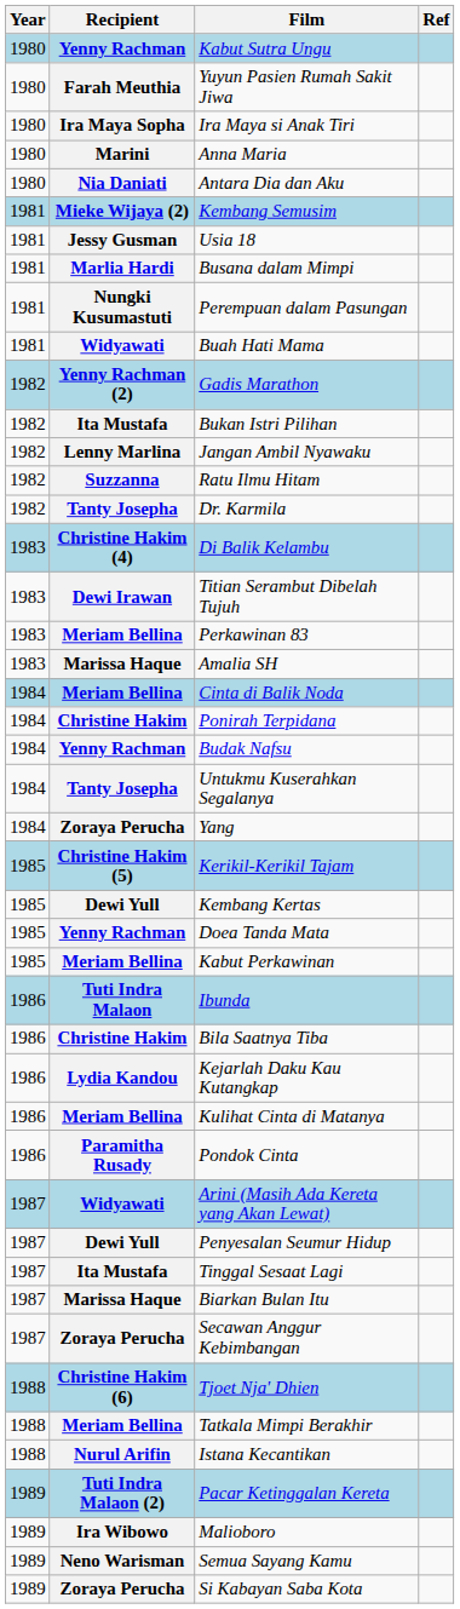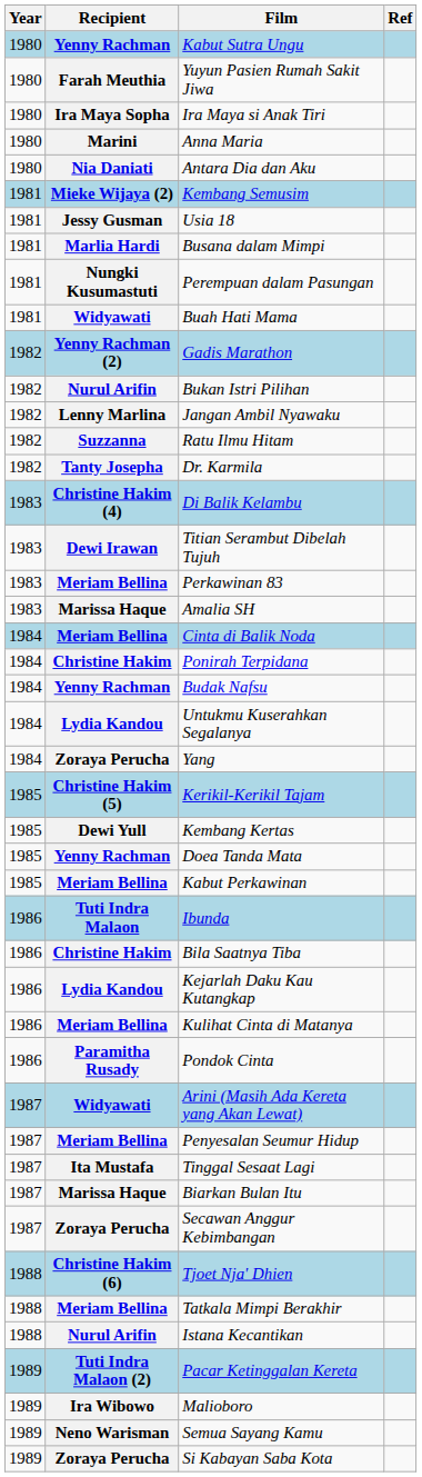 <table class="wikitable plainrowheaders sortable" style="width: 64%;">
 <tr>
 <th scope="col">Year</th>
 <th scope="col">Recipient</th>
 <th scope="col">Film</th>
 <th scope="col" class="unsortable">Ref</th>
 </tr>
 <tr>
 <td style="background:lightblue;">1980</td>
 <th scope="row" style="background:lightblue;"><a href='#'>Yenny Rachman</a></th>
 <td style="background:lightblue;"><em><a href='#'>Kabut Sutra Ungu</a></em></td>
 <td style="background:lightblue;"></td>
 </tr>
 <tr>
 <td>1980</td>
 <th scope="row">Farah Meuthia</th>
 <td><em>Yuyun Pasien Rumah Sakit Jiwa</em></td>
 <td></td>
 </tr>
 <tr>
 <td>1980</td>
 <th scope="row">Ira Maya Sopha</th>
 <td><em>Ira Maya si Anak Tiri</em></td>
 <td></td>
 </tr>
 <tr>
 <td>1980</td>
 <th scope="row">Marini</th>
 <td><em>Anna Maria</em></td>
 <td></td>
 </tr>
 <tr>
 <td>1980</td>
 <th scope="row"><a href='#'>Nia Daniati</a></th>
 <td><em>Antara Dia dan Aku</em></td>
 <td></td>
 </tr>
 <tr>
 <td style="background:lightblue;">1981</td>
 <th scope="row" style="background:lightblue;"><a href='#'>Mieke Wijaya</a> (2)</th>
 <td style="background:lightblue;"><em><a href='#'>Kembang Semusim</a></em></td>
 <td style="background:lightblue;"></td>
 </tr>
 <tr>
 <td>1981</td>
 <th scope="row">Jessy Gusman</th>
 <td><em>Usia 18</em></td>
 <td></td>
 </tr>
 <tr>
 <td>1981</td>
 <th scope="row"><a href='#'>Marlia Hardi</a></th>
 <td><em>Busana dalam Mimpi</em></td>
 <td></td>
 </tr>
 <tr>
 <td>1981</td>
 <th scope="row">Nungki Kusumastuti</th>
 <td><em>Perempuan dalam Pasungan</em></td>
 <td></td>
 </tr>
 <tr>
 <td>1981</td>
 <th scope="row"><a href='#'>Widyawati</a></th>
 <td><em>Buah Hati Mama</em></td>
 <td></td>
 </tr>
 <tr>
 <td style="background:lightblue;">1982</td>
 <th scope="row" style="background:lightblue;"><a href='#'>Yenny Rachman</a> (2)</th>
 <td style="background:lightblue;"><em><a href='#'>Gadis Marathon</a></em></td>
 <td style="background:lightblue;"></td>
 </tr>
 <tr>
 <td>1982</td>
-<th scope="row">Ita Mustafa</th>
+<th scope="row"><a href='#'>Nurul Arifin</a></th>
 <td><em>Bukan Istri Pilihan</em></td>
 <td></td>
 </tr>
 <tr>
 <td>1982</td>
 <th scope="row">Lenny Marlina</th>
 <td><em>Jangan Ambil Nyawaku</em></td>
 <td></td>
 </tr>
 <tr>
 <td>1982</td>
 <th scope="row"><a href='#'>Suzzanna</a></th>
 <td><em>Ratu Ilmu Hitam</em></td>
 <td></td>
 </tr>
 <tr>
 <td>1982</td>
 <th scope="row"><a href='#'>Tanty Josepha</a></th>
 <td><em>Dr. Karmila</em></td>
 <td></td>
 </tr>
 <tr>
 <td style="background:lightblue;">1983</td>
 <th scope="row" style="background:lightblue;"><a href='#'>Christine Hakim</a> (4)</th>
 <td style="background:lightblue;"><em><a href='#'>Di Balik Kelambu</a></em></td>
 <td style="background:lightblue;"></td>
 </tr>
 <tr>
 <td>1983</td>
 <th scope="row"><a href='#'>Dewi Irawan</a></th>
 <td><em>Titian Serambut Dibelah Tujuh</em></td>
 <td></td>
 </tr>
 <tr>
 <td>1983</td>
 <th scope="row"><a href='#'>Meriam Bellina</a></th>
 <td><em>Perkawinan 83</em></td>
 <td></td>
 </tr>
 <tr>
 <td>1983</td>
 <th scope="row">Marissa Haque</th>
 <td><em>Amalia SH</em></td>
 <td></td>
 </tr>
 <tr>
 <td style="background:lightblue;">1984</td>
 <th scope="row" style="background:lightblue;"><a href='#'>Meriam Bellina</a></th>
 <td style="background:lightblue;"><em><a href='#'>Cinta di Balik Noda</a></em></td>
 <td style="background:lightblue;"></td>
 </tr>
 <tr>
 <td>1984</td>
 <th scope="row"><a href='#'>Christine Hakim</a></th>
 <td><em><a href='#'>Ponirah Terpidana</a></em></td>
 <td></td>
 </tr>
 <tr>
 <td>1984</td>
 <th scope="row"><a href='#'>Yenny Rachman</a></th>
 <td><em><a href='#'>Budak Nafsu</a></em></td>
 <td></td>
 </tr>
 <tr>
 <td>1984</td>
-<th scope="row"><a href='#'>Tanty Josepha</a></th>
+<th scope="row"><a href='#'>Lydia Kandou</a></th>
 <td><em>Untukmu Kuserahkan Segalanya</em></td>
 <td></td>
 </tr>
 <tr>
 <td>1984</td>
 <th scope="row">Zoraya Perucha</th>
 <td><em>Yang</em></td>
 <td></td>
 </tr>
 <tr>
 <td style="background:lightblue;">1985</td>
 <th scope="row" style="background:lightblue;"><a href='#'>Christine Hakim</a> (5)</th>
 <td style="background:lightblue;"><em><a href='#'>Kerikil-Kerikil Tajam</a></em></td>
 <td style="background:lightblue;"></td>
 </tr>
 <tr>
 <td>1985</td>
 <th scope="row">Dewi Yull</th>
 <td><em>Kembang Kertas</em></td>
 <td></td>
 </tr>
 <tr>
 <td>1985</td>
 <th scope="row"><a href='#'>Yenny Rachman</a></th>
 <td><em>Doea Tanda Mata</em></td>
 <td></td>
 </tr>
 <tr>
 <td>1985</td>
 <th scope="row"><a href='#'>Meriam Bellina</a></th>
 <td><em>Kabut Perkawinan</em></td>
 <td></td>
 </tr>
 <tr>
 <td style="background:lightblue;">1986</td>
 <th scope="row" style="background:lightblue;"><a href='#'>Tuti Indra Malaon</a></th>
 <td style="background:lightblue;"><em><a href='#'>Ibunda</a></em></td>
 <td style="background:lightblue;"></td>
 </tr>
 <tr>
 <td>1986</td>
 <th scope="row"><a href='#'>Christine Hakim</a></th>
 <td><em>Bila Saatnya Tiba</em></td>
 <td></td>
 </tr>
 <tr>
 <td>1986</td>
 <th scope="row"><a href='#'>Lydia Kandou</a></th>
 <td><em>Kejarlah Daku Kau Kutangkap</em></td>
 <td></td>
 </tr>
 <tr>
 <td>1986</td>
 <th scope="row"><a href='#'>Meriam Bellina</a></th>
 <td><em>Kulihat Cinta di Matanya</em></td>
 <td></td>
 </tr>
 <tr>
 <td>1986</td>
 <th scope="row"><a href='#'>Paramitha Rusady</a></th>
 <td><em>Pondok Cinta</em></td>
 <td></td>
 </tr>
 <tr>
 <td style="background:lightblue;">1987</td>
 <th scope="row" style="background:lightblue;"><a href='#'>Widyawati</a></th>
 <td style="background:lightblue;"><em><a href='#'>Arini (Masih Ada Kereta yang Akan Lewat)</a></em></td>
 <td style="background:lightblue;"></td>
 </tr>
 <tr>
 <td>1987</td>
-<th scope="row">Dewi Yull</th>
+<th scope="row"><a href='#'>Meriam Bellina</a></th>
 <td><em>Penyesalan Seumur Hidup</em></td>
 <td></td>
 </tr>
 <tr>
 <td>1987</td>
 <th scope="row">Ita Mustafa</th>
 <td><em>Tinggal Sesaat Lagi</em></td>
 <td></td>
 </tr>
 <tr>
 <td>1987</td>
 <th scope="row">Marissa Haque</th>
 <td><em>Biarkan Bulan Itu</em></td>
 <td></td>
 </tr>
 <tr>
 <td>1987</td>
 <th scope="row">Zoraya Perucha</th>
 <td><em>Secawan Anggur Kebimbangan</em></td>
 <td></td>
 </tr>
 <tr>
 <td style="background:lightblue;">1988</td>
 <th scope="row" style="background:lightblue;"><a href='#'>Christine Hakim</a> (6)</th>
 <td style="background:lightblue;"><em><a href='#'>Tjoet Nja' Dhien</a></em></td>
 <td style="background:lightblue;"></td>
 </tr>
 <tr>
 <td>1988</td>
 <th scope="row"><a href='#'>Meriam Bellina</a></th>
 <td><em>Tatkala Mimpi Berakhir</em></td>
 <td></td>
 </tr>
 <tr>
 <td>1988</td>
 <th scope="row"><a href='#'>Nurul Arifin</a></th>
 <td><em>Istana Kecantikan</em></td>
 <td></td>
 </tr>
 <tr>
 <td style="background:lightblue;">1989</td>
 <th scope="row" style="background:lightblue;"><a href='#'>Tuti Indra Malaon</a> (2)</th>
 <td style="background:lightblue;"><em><a href='#'>Pacar Ketinggalan Kereta</a></em></td>
 <td style="background:lightblue;"></td>
 </tr>
 <tr>
 <td>1989</td>
 <th scope="row">Ira Wibowo</th>
 <td><em>Malioboro</em></td>
 <td></td>
 </tr>
 <tr>
 <td>1989</td>
 <th scope="row">Neno Warisman</th>
 <td><em>Semua Sayang Kamu</em></td>
 <td></td>
 </tr>
 <tr>
 <td>1989</td>
 <th scope="row">Zoraya Perucha</th>
 <td><em>Si Kabayan Saba Kota</em></td>
 <td></td>
 </tr>
 </table>
